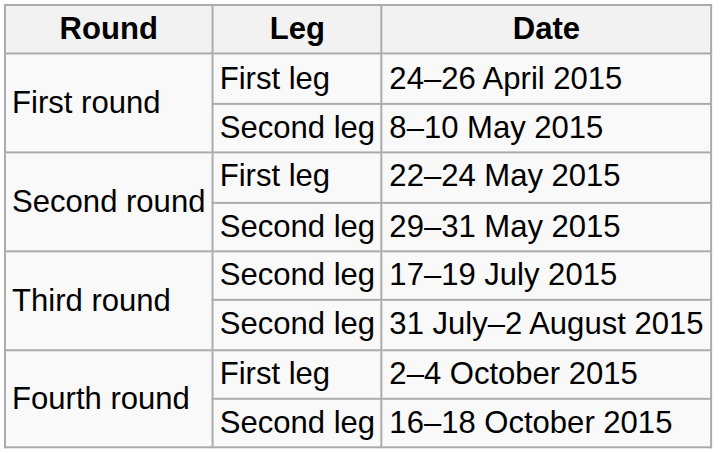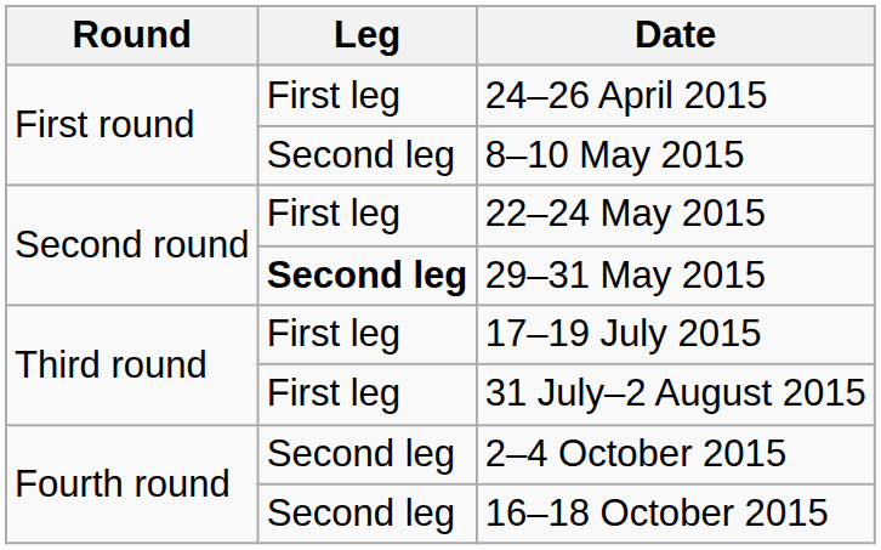 <table class="wikitable">
 <tr>
 <th>Round</th>
 <th>Leg</th>
 <th>Date</th>
 </tr>
 <tr>
 <td rowspan=2>First round</td>
 <td>First leg</td>
 <td>24–26 April 2015</td>
 </tr>
 <tr>
 <td>Second leg</td>
 <td>8–10 May 2015</td>
 </tr>
 <tr>
 <td rowspan=2>Second round</td>
 <td>First leg</td>
 <td>22–24 May 2015</td>
 </tr>
 <tr>
-<td>Second leg</td>
+<td><strong>Second leg</strong></td>
 <td>29–31 May 2015</td>
 </tr>
 <tr>
 <td rowspan=2>Third round</td>
-<td>Second leg</td>
+<td>First leg</td>
 <td>17–19 July 2015</td>
 </tr>
 <tr>
-<td>Second leg</td>
+<td>First leg</td>
 <td>31 July–2 August 2015</td>
 </tr>
 <tr>
 <td rowspan=2>Fourth round</td>
-<td>First leg</td>
+<td>Second leg</td>
 <td>2–4 October 2015</td>
 </tr>
 <tr>
 <td>Second leg</td>
 <td>16–18 October 2015</td>
 </tr>
 </table>
